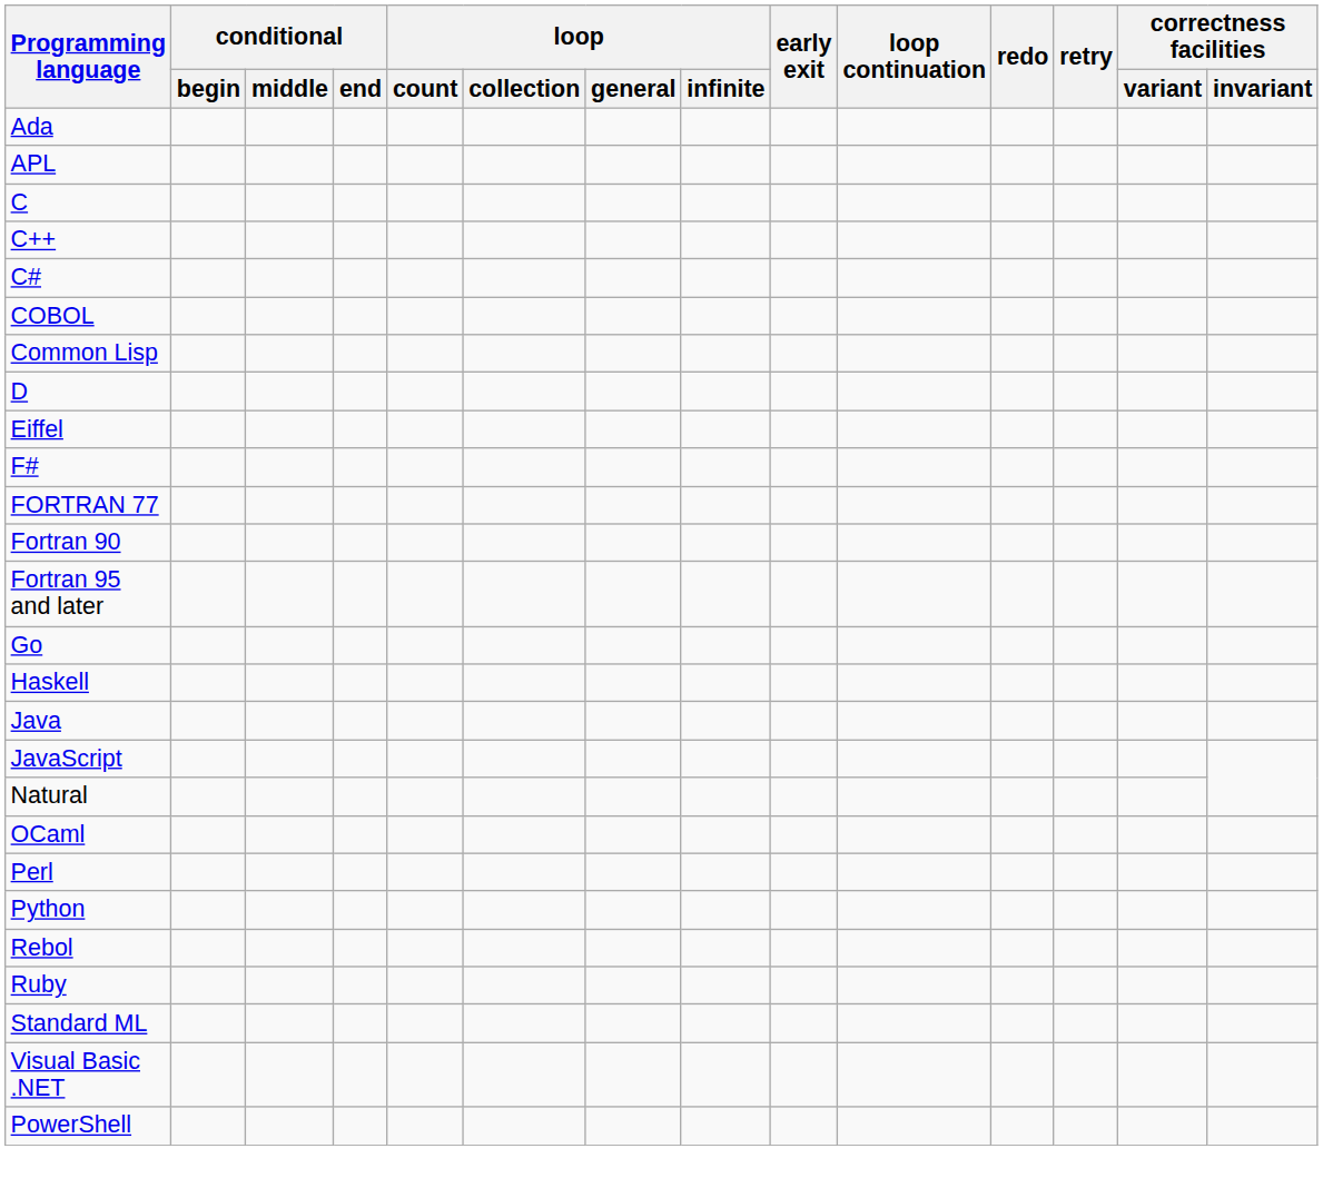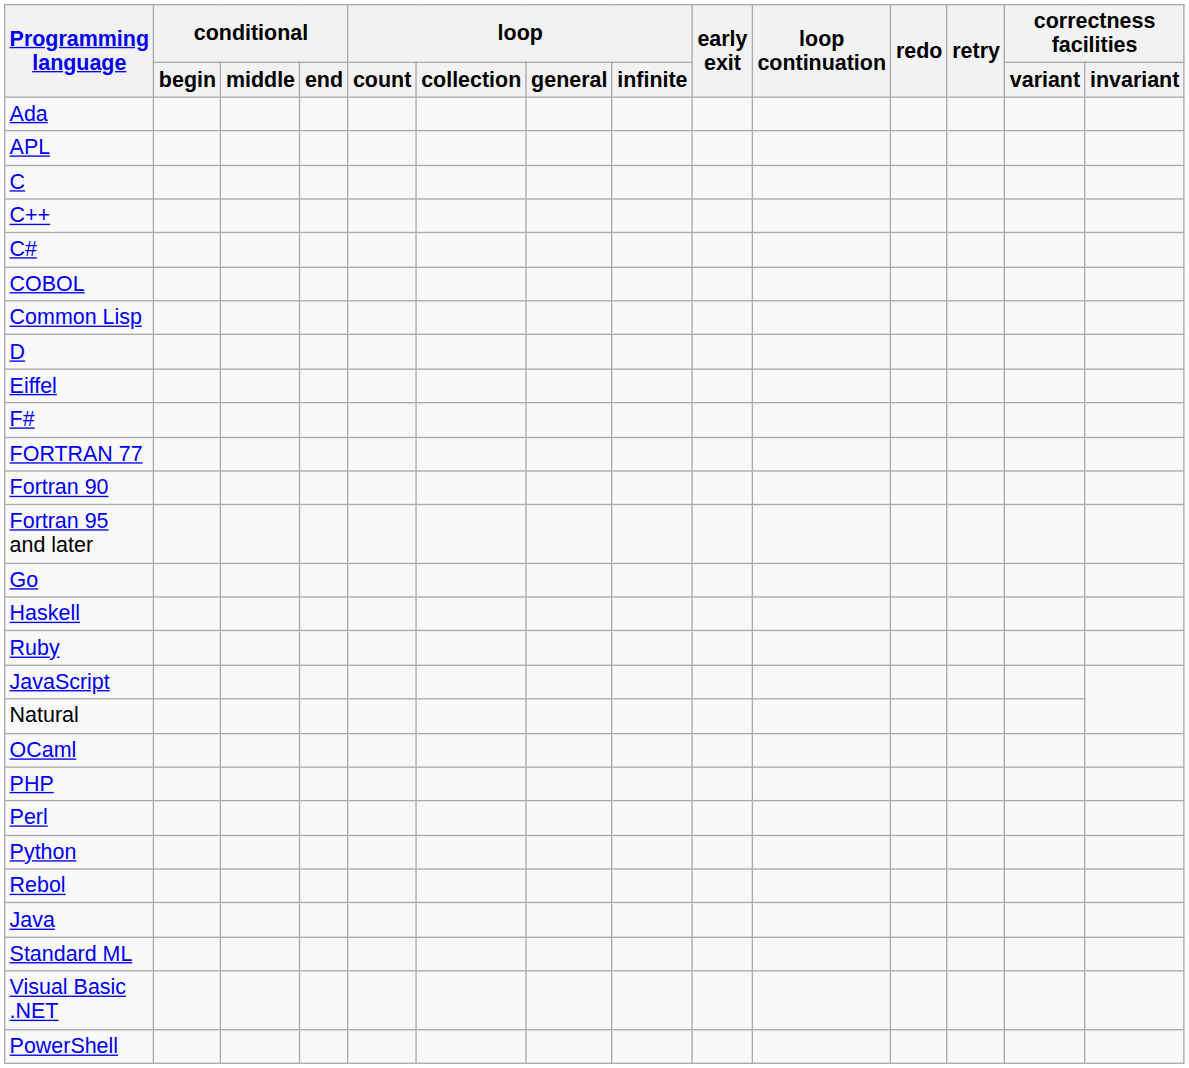 <table class="wikitable">
 <tr>
 <th rowspan=2><a href='#'>Programming language</a></th>
 <th colspan=3>conditional</th>
 <th colspan=4>loop</th>
 <th rowspan=2>early exit</th>
 <th rowspan=2>loop continuation</th>
 <th rowspan=2>redo</th>
 <th rowspan=2>retry</th>
 <th colspan=2>correctness facilities</th>
 </tr>
 <tr>
 <th>begin</th>
 <th>middle</th>
 <th>end</th>
 <th>count</th>
 <th>collection</th>
 <th>general</th>
 <th>infinite </th>
 <th>variant</th>
 <th>invariant</th>
 </tr>
 <tr>
 <td><a href='#'>Ada</a></td>
 <td></td>
 <td></td>
 <td></td>
 <td></td>
 <td></td>
 <td></td>
 <td></td>
 <td></td>
 <td></td>
 <td></td>
 <td></td>
 <td></td>
 <td></td>
 </tr>
 <tr>
 <td><a href='#'>APL</a></td>
 <td></td>
 <td></td>
 <td></td>
 <td></td>
 <td></td>
 <td></td>
 <td></td>
 <td> </td>
 <td></td>
 <td></td>
 <td></td>
 <td></td>
 <td></td>
 </tr>
 <tr>
 <td><a href='#'>C</a></td>
 <td></td>
 <td></td>
 <td></td>
 <td> </td>
 <td></td>
 <td></td>
 <td></td>
 <td> </td>
 <td> </td>
 <td></td>
 <td></td>
 <td></td>
 <td></td>
 </tr>
 <tr>
 <td><a href='#'>C++</a></td>
 <td></td>
 <td></td>
 <td></td>
 <td> </td>
 <td> </td>
 <td></td>
 <td></td>
 <td> </td>
 <td> </td>
 <td></td>
 <td></td>
 <td></td>
 <td></td>
 </tr>
 <tr>
 <td><a href='#'>C#</a></td>
 <td></td>
 <td></td>
 <td></td>
 <td> </td>
 <td></td>
 <td></td>
 <td></td>
 <td> </td>
 <td> </td>
 <td></td>
 <td></td>
 <td></td>
 <td></td>
 </tr>
 <tr>
 <td><a href='#'>COBOL</a></td>
 <td></td>
 <td></td>
 <td></td>
 <td></td>
 <td></td>
 <td></td>
 <td></td>
 <td> </td>
 <td> </td>
 <td></td>
 <td></td>
 <td></td>
 <td></td>
 </tr>
 <tr>
 <td><a href='#'>Common Lisp</a></td>
 <td></td>
 <td></td>
 <td></td>
 <td></td>
 <td> </td>
 <td></td>
 <td></td>
 <td></td>
 <td></td>
 <td></td>
 <td></td>
 <td></td>
 <td></td>
 </tr>
 <tr>
 <td><a href='#'>D</a></td>
 <td></td>
 <td></td>
 <td></td>
 <td></td>
 <td></td>
 <td></td>
 <td></td>
 <td></td>
 <td></td>
 <td></td>
 <td></td>
 <td></td>
 <td></td>
 </tr>
 <tr>
 <td><a href='#'>Eiffel</a></td>
 <td></td>
 <td></td>
 <td></td>
 <td> </td>
 <td></td>
 <td></td>
 <td></td>
 <td> </td>
 <td></td>
 <td></td>
 <td> </td>
 <td> </td>
 <td></td>
 </tr>
 <tr>
 <td><a href='#'>F#</a></td>
 <td></td>
 <td></td>
 <td></td>
 <td></td>
 <td></td>
 <td></td>
 <td></td>
 <td> </td>
 <td></td>
 <td></td>
 <td></td>
 <td></td>
 <td></td>
 </tr>
 <tr>
 <td><a href='#'>FORTRAN 77</a></td>
 <td></td>
 <td></td>
 <td></td>
 <td></td>
 <td></td>
 <td></td>
 <td></td>
 <td></td>
 <td></td>
 <td></td>
 <td></td>
 <td></td>
 <td></td>
 </tr>
 <tr>
 <td><a href='#'>Fortran 90</a></td>
 <td></td>
 <td></td>
 <td></td>
 <td></td>
 <td></td>
 <td></td>
 <td></td>
 <td></td>
 <td></td>
 <td></td>
 <td></td>
 <td></td>
 <td></td>
 </tr>
 <tr>
 <td><a href='#'>Fortran 95</a> and later</td>
 <td></td>
 <td></td>
 <td></td>
 <td></td>
 <td></td>
 <td></td>
 <td></td>
 <td></td>
 <td></td>
 <td></td>
 <td></td>
 <td></td>
 <td></td>
 </tr>
 <tr>
 <td><a href='#'>Go</a></td>
 <td></td>
 <td></td>
 <td></td>
 <td></td>
 <td></td>
 <td></td>
 <td></td>
 <td></td>
 <td></td>
 <td></td>
 <td></td>
 <td></td>
 <td></td>
 </tr>
 <tr>
 <td><a href='#'>Haskell</a></td>
 <td></td>
 <td></td>
 <td></td>
 <td></td>
 <td></td>
 <td></td>
 <td></td>
 <td> </td>
 <td></td>
 <td></td>
 <td></td>
 <td></td>
 <td></td>
 </tr>
 <tr>
-<td><a href='#'>Java</a></td>
-<td></td>
-<td></td>
-<td></td>
-<td> </td>
+<td><a href='#'>Ruby</a></td>
 <td></td>
 <td></td>
 <td></td>
 <td></td>
 <td></td>
 <td></td>
 <td></td>
 <td> </td>
 <td> </td>
+<td></td>
+<td></td>
+<td></td>
+<td></td>
 </tr>
 <tr>
 <td><a href='#'>JavaScript</a></td>
 <td></td>
 <td></td>
 <td></td>
 <td> </td>
 <td></td>
 <td></td>
 <td></td>
 <td></td>
 <td></td>
 <td></td>
 <td></td>
 <td></td>
 </tr>
 <tr>
 <td>Natural</td>
 <td></td>
 <td></td>
 <td></td>
 <td></td>
 <td></td>
 <td></td>
 <td></td>
 <td></td>
 <td></td>
 <td></td>
 <td></td>
 <td></td>
 </tr>
 <tr>
 <td><a href='#'>OCaml</a></td>
 <td></td>
 <td></td>
 <td></td>
 <td></td>
 <td></td>
 <td></td>
 <td></td>
 <td> </td>
+<td></td>
+<td></td>
+<td></td>
+<td></td>
+<td></td>
+</tr>
+<tr>
+<td><a href='#'>PHP</a></td>
+<td></td>
+<td></td>
+<td></td>
+<td>  </td>
+<td> </td>
+<td></td>
+<td></td>
+<td></td>
 <td></td>
 <td></td>
 <td></td>
 <td></td>
 <td></td>
 </tr>
 <tr>
 <td><a href='#'>Perl</a></td>
 <td></td>
 <td></td>
 <td></td>
 <td>  </td>
 <td></td>
 <td></td>
 <td></td>
 <td></td>
 <td></td>
 <td></td>
 <td></td>
 <td></td>
 <td></td>
 </tr>
 <tr>
 <td><a href='#'>Python</a></td>
 <td></td>
 <td></td>
 <td></td>
 <td> </td>
 <td></td>
 <td></td>
 <td></td>
 <td> </td>
 <td> </td>
 <td></td>
 <td></td>
 <td></td>
 <td></td>
 </tr>
 <tr>
 <td><a href='#'>Rebol</a></td>
 <td> </td>
 <td></td>
 <td></td>
 <td></td>
 <td></td>
 <td> </td>
 <td></td>
 <td> </td>
 <td></td>
 <td></td>
 <td></td>
 <td></td>
 <td></td>
 </tr>
 <tr>
-<td><a href='#'>Ruby</a></td>
+<td><a href='#'>Java</a></td>
+<td></td>
+<td></td>
+<td></td>
+<td> </td>
 <td></td>
 <td></td>
 <td></td>
 <td></td>
 <td></td>
 <td></td>
 <td></td>
 <td> </td>
 <td> </td>
-<td></td>
-<td></td>
-<td></td>
-<td></td>
 </tr>
 <tr>
 <td><a href='#'>Standard ML</a></td>
 <td></td>
 <td></td>
 <td></td>
 <td></td>
 <td></td>
 <td></td>
 <td></td>
 <td> </td>
 <td></td>
 <td></td>
 <td></td>
 <td></td>
 <td></td>
 </tr>
 <tr>
 <td><a href='#'>Visual Basic .NET</a></td>
 <td></td>
 <td></td>
 <td></td>
 <td></td>
 <td></td>
 <td></td>
 <td></td>
 <td></td>
 <td></td>
 <td></td>
 <td></td>
 <td></td>
 <td></td>
 </tr>
 <tr>
 <td><a href='#'>PowerShell</a></td>
 <td></td>
 <td></td>
 <td></td>
 <td> </td>
 <td></td>
 <td></td>
 <td></td>
 <td></td>
 <td></td>
 <td></td>
 <td></td>
 <td></td>
 <td></td>
 </tr>
 </table>
